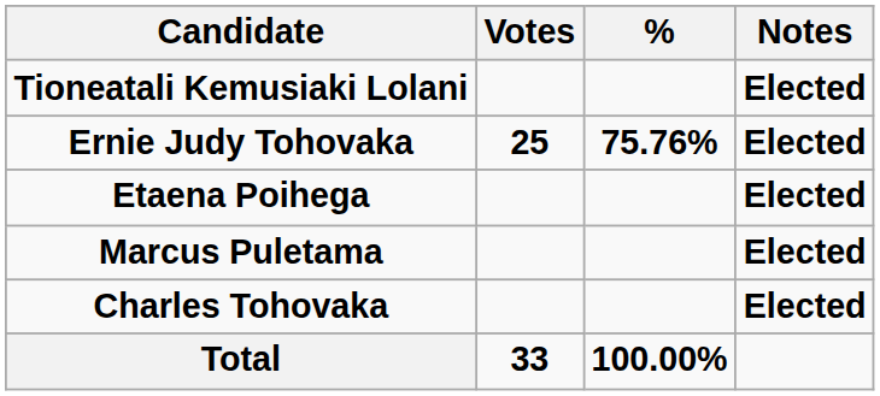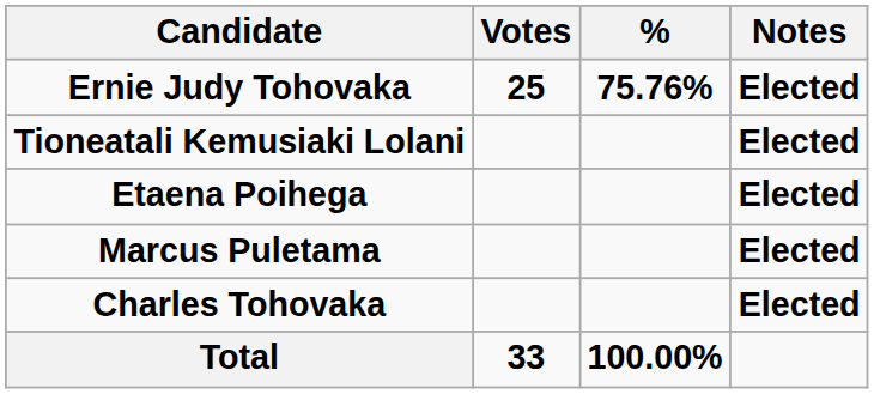 <table class="wikitable centre" style="text-align:center;">
 <tr>
 <th>Candidate</th>
 <th>Votes</th>
 <th>%</th>
 <th>Notes</th>
 </tr>
 <tr>
+<td><strong>Ernie Judy Tohovaka</strong></td>
+<td><strong>25</strong></td>
+<td><strong>75.76%</strong></td>
+<td><strong>Elected</strong></td>
+</tr>
+<tr>
 <td><strong>Tioneatali Kemusiaki Lolani</strong></td>
 <td></td>
 <td></td>
-<td><strong>Elected</strong></td>
-</tr>
-<tr>
-<td><strong>Ernie Judy Tohovaka</strong></td>
-<td><strong>25</strong></td>
-<td><strong>75.76%</strong></td>
 <td><strong>Elected</strong></td>
 </tr>
 <tr>
 <td><strong>Etaena Poihega</strong></td>
 <td></td>
 <td></td>
 <td><strong>Elected</strong></td>
 </tr>
 <tr>
 <td><strong>Marcus Puletama</strong></td>
 <td></td>
 <td></td>
 <td><strong>Elected</strong></td>
 </tr>
 <tr>
 <td><strong>Charles Tohovaka</strong></td>
 <td></td>
 <td></td>
 <td><strong>Elected</strong></td>
 </tr>
 <tr>
 <th>Total</th>
 <td><strong>33</strong></td>
 <td><strong>100.00%</strong></td>
 <td></td>
 </tr>
 </table>
